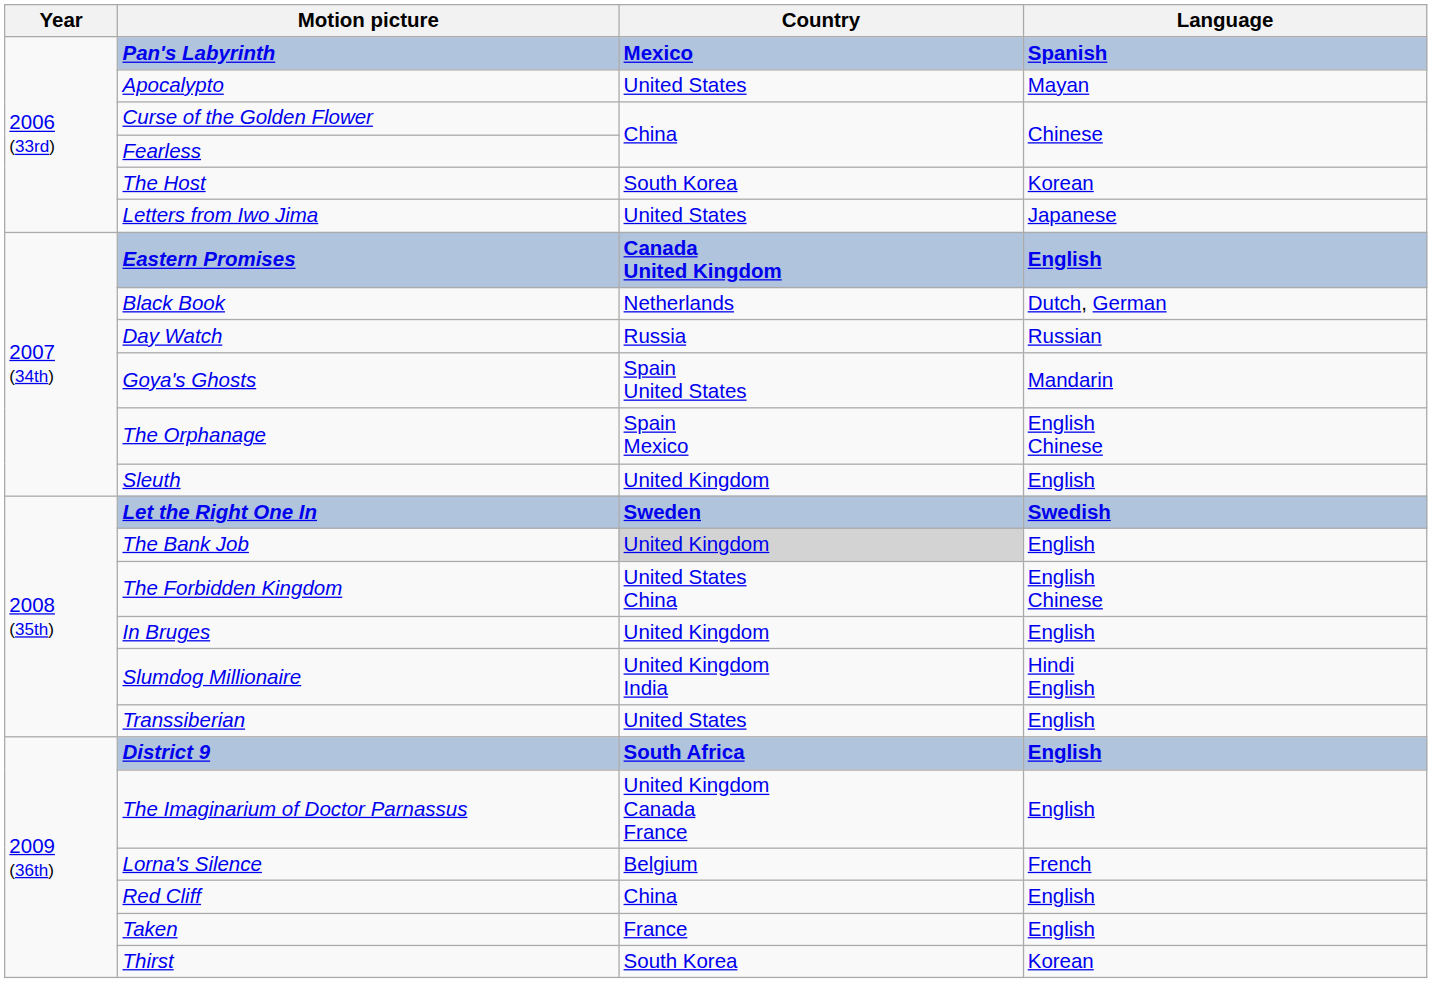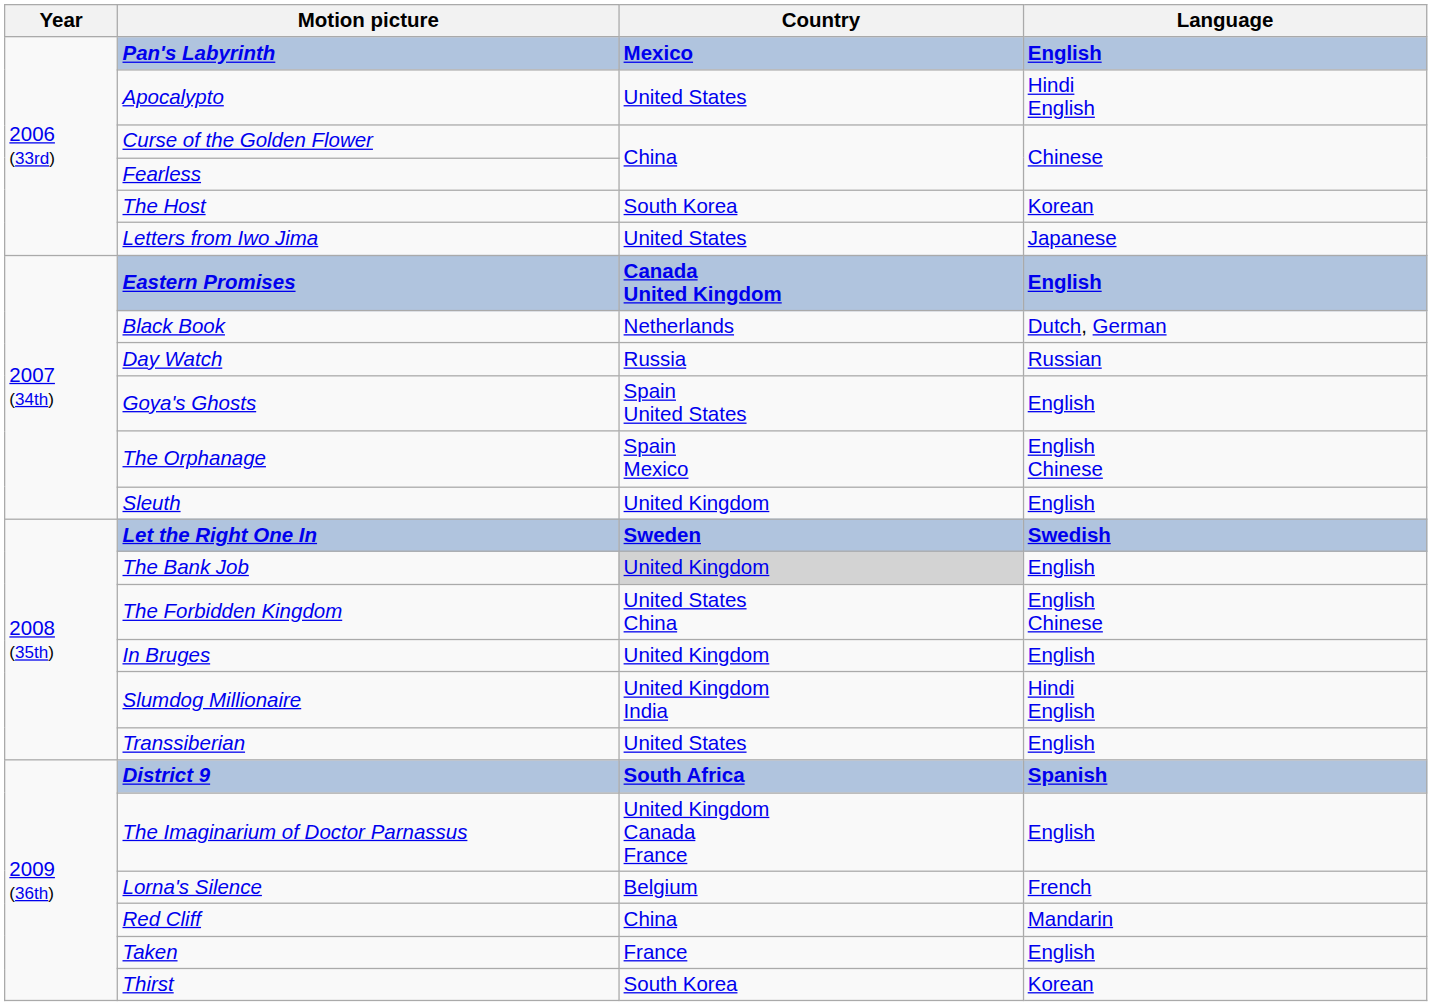 <table class="wikitable" width="88%" align="center">
 <tr>
 <th width=7%>Year</th>
 <th width=31%>Motion picture</th>
 <th width=25%>Country</th>
 <th width=25%>Language</th>
 </tr>
 <tr>
 <td rowspan=6><a href='#'>2006</a><br><small>(<a href='#'>33rd</a>)</small></td>
 <td style="background:#B0C4DE;"><strong><em><a href='#'>Pan's Labyrinth</a></em></strong></td>
 <td style="background:#B0C4DE;"> <strong><a href='#'>Mexico</a></strong></td>
-<td style="background:#B0C4DE;"><strong><a href='#'>Spanish</a></strong></td>
+<td style="background:#B0C4DE;"><strong><a href='#'>English</a></strong></td>
 </tr>
 <tr>
 <td><em><a href='#'>Apocalypto</a></em></td>
 <td> <a href='#'>United States</a></td>
-<td><a href='#'>Mayan</a></td>
+<td><a href='#'>Hindi</a><br><a href='#'>English</a></td>
 </tr>
 <tr>
 <td><em><a href='#'>Curse of the Golden Flower</a></em></td>
 <td rowspan=2> <a href='#'>China</a></td>
 <td rowspan=2><a href='#'>Chinese</a></td>
 </tr>
 <tr>
 <td><em><a href='#'>Fearless</a></em></td>
 </tr>
 <tr>
 <td><em><a href='#'>The Host</a></em></td>
 <td> <a href='#'>South Korea</a></td>
 <td><a href='#'>Korean</a></td>
 </tr>
 <tr>
 <td><em><a href='#'>Letters from Iwo Jima</a></em></td>
 <td> <a href='#'>United States</a></td>
 <td><a href='#'>Japanese</a></td>
 </tr>
 <tr>
 <td rowspan=6><a href='#'>2007</a><br><small>(<a href='#'>34th</a>)</small></td>
 <td style="background:#B0C4DE;"><strong><em><a href='#'>Eastern Promises</a></em></strong></td>
 <td style="background:#B0C4DE;"> <strong><a href='#'>Canada</a></strong><br> <strong><a href='#'>United Kingdom</a></strong></td>
 <td style="background:#B0C4DE;"><strong><a href='#'>English</a></strong></td>
 </tr>
 <tr>
 <td><em><a href='#'>Black Book</a></em></td>
 <td> <a href='#'>Netherlands</a></td>
 <td><a href='#'>Dutch</a>, <a href='#'>German</a></td>
 </tr>
 <tr>
 <td><em><a href='#'>Day Watch</a></em></td>
 <td> <a href='#'>Russia</a></td>
 <td><a href='#'>Russian</a></td>
 </tr>
 <tr>
 <td><em><a href='#'>Goya's Ghosts</a></em></td>
 <td> <a href='#'>Spain</a><br> <a href='#'>United States</a></td>
-<td><a href='#'>Mandarin</a></td>
+<td><a href='#'>English</a></td>
 </tr>
 <tr>
 <td><em><a href='#'>The Orphanage</a></em></td>
 <td> <a href='#'>Spain</a><br> <a href='#'>Mexico</a></td>
 <td><a href='#'>English</a><br><a href='#'>Chinese</a></td>
 </tr>
 <tr>
 <td><em><a href='#'>Sleuth</a></em></td>
 <td> <a href='#'>United Kingdom</a></td>
 <td><a href='#'>English</a></td>
 </tr>
 <tr>
 <td rowspan=6><a href='#'>2008</a><br><small>(<a href='#'>35th</a>)</small></td>
 <td style="background:#B0C4DE;"><strong><em><a href='#'>Let the Right One In</a></em></strong></td>
 <td style="background:#B0C4DE;"> <strong><a href='#'>Sweden</a></strong></td>
 <td style="background:#B0C4DE;"><strong><a href='#'>Swedish</a></strong></td>
 </tr>
 <tr>
 <td><em><a href='#'>The Bank Job</a></em></td>
 <td style="background: lightgrey;"> <a href='#'>United Kingdom</a></td>
 <td><a href='#'>English</a></td>
 </tr>
 <tr>
 <td><em><a href='#'>The Forbidden Kingdom</a></em></td>
 <td> <a href='#'>United States</a><br> <a href='#'>China</a></td>
 <td><a href='#'>English</a><br><a href='#'>Chinese</a></td>
 </tr>
 <tr>
 <td><em><a href='#'>In Bruges</a></em></td>
 <td> <a href='#'>United Kingdom</a></td>
 <td><a href='#'>English</a></td>
 </tr>
 <tr>
 <td><em><a href='#'>Slumdog Millionaire</a></em></td>
 <td> <a href='#'>United Kingdom</a><br> <a href='#'>India</a></td>
 <td><a href='#'>Hindi</a><br><a href='#'>English</a></td>
 </tr>
 <tr>
 <td><em><a href='#'>Transsiberian</a></em></td>
 <td> <a href='#'>United States</a></td>
 <td><a href='#'>English</a></td>
 </tr>
 <tr>
 <td rowspan=6><a href='#'>2009</a><br><small>(<a href='#'>36th</a>)</small></td>
 <td style="background:#B0C4DE;"><strong><em><a href='#'>District 9</a></em></strong></td>
 <td style="background:#B0C4DE;"> <strong><a href='#'>South Africa</a></strong></td>
-<td style="background:#B0C4DE;"><strong><a href='#'>English</a></strong></td>
+<td style="background:#B0C4DE;"><strong><a href='#'>Spanish</a></strong></td>
 </tr>
 <tr>
 <td><em><a href='#'>The Imaginarium of Doctor Parnassus</a></em></td>
 <td> <a href='#'>United Kingdom</a><br> <a href='#'>Canada</a><br> <a href='#'>France</a></td>
 <td><a href='#'>English</a></td>
 </tr>
 <tr>
 <td><em><a href='#'>Lorna's Silence</a></em></td>
 <td> <a href='#'>Belgium</a></td>
 <td><a href='#'>French</a></td>
 </tr>
 <tr>
 <td><em><a href='#'>Red Cliff</a></em></td>
 <td> <a href='#'>China</a></td>
-<td><a href='#'>English</a></td>
+<td><a href='#'>Mandarin</a></td>
 </tr>
 <tr>
 <td><em><a href='#'>Taken</a></em></td>
 <td> <a href='#'>France</a></td>
 <td><a href='#'>English</a></td>
 </tr>
 <tr>
 <td><em><a href='#'>Thirst</a></em></td>
 <td> <a href='#'>South Korea</a></td>
 <td><a href='#'>Korean</a></td>
 </tr>
 </table>
